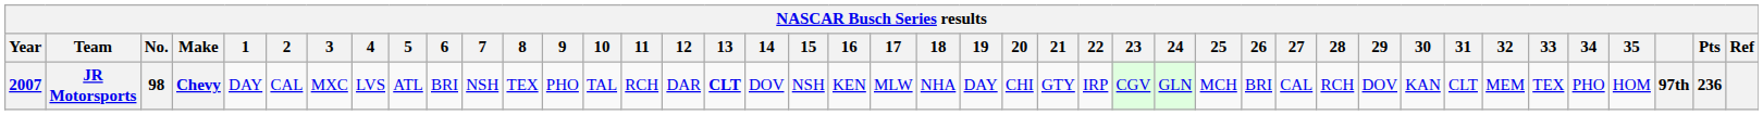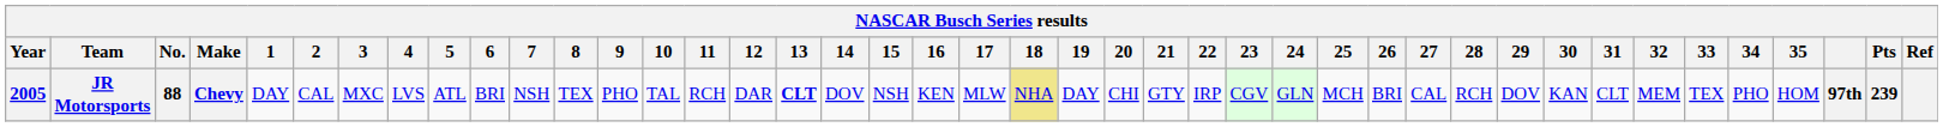 <table class="wikitable" style="text-align:center; font-size:75%">
 <tr>
 <th colspan=42><a href='#'>NASCAR Busch Series</a> results</th>
 </tr>
 <tr>
 <th>Year</th>
 <th>Team</th>
 <th>No.</th>
 <th>Make</th>
 <th>1</th>
 <th>2</th>
 <th>3</th>
 <th>4</th>
 <th>5</th>
 <th>6</th>
 <th>7</th>
 <th>8</th>
 <th>9</th>
 <th>10</th>
 <th>11</th>
 <th>12</th>
 <th>13</th>
 <th>14</th>
 <th>15</th>
 <th>16</th>
 <th>17</th>
 <th>18</th>
 <th>19</th>
 <th>20</th>
 <th>21</th>
 <th>22</th>
 <th>23</th>
 <th>24</th>
 <th>25</th>
 <th>26</th>
 <th>27</th>
 <th>28</th>
 <th>29</th>
 <th>30</th>
 <th>31</th>
 <th>32</th>
 <th>33</th>
 <th>34</th>
 <th>35</th>
 <th></th>
 <th>Pts</th>
 <th>Ref</th>
 </tr>
 <tr>
-<th><a href='#'>2007</a></th>
+<th><a href='#'>2005</a></th>
 <th><a href='#'>JR Motorsports</a></th>
-<th>98</th>
+<th>88</th>
 <th><a href='#'>Chevy</a></th>
 <td><a href='#'>DAY</a></td>
 <td><a href='#'>CAL</a></td>
 <td><a href='#'>MXC</a></td>
 <td><a href='#'>LVS</a></td>
 <td><a href='#'>ATL</a></td>
 <td><a href='#'>BRI</a></td>
 <td><a href='#'>NSH</a></td>
 <td><a href='#'>TEX</a></td>
 <td><a href='#'>PHO</a></td>
 <td><a href='#'>TAL</a></td>
 <td><a href='#'>RCH</a></td>
 <td><a href='#'>DAR</a></td>
 <td><strong><a href='#'>CLT</a></strong></td>
 <td><a href='#'>DOV</a></td>
 <td><a href='#'>NSH</a></td>
 <td><a href='#'>KEN</a></td>
 <td><a href='#'>MLW</a></td>
-<td><a href='#'>NHA</a></td>
+<td style="background: khaki;"><a href='#'>NHA</a></td>
 <td><a href='#'>DAY</a></td>
 <td><a href='#'>CHI</a></td>
 <td><a href='#'>GTY</a></td>
 <td><a href='#'>IRP</a></td>
 <td style="background:#DFFFDF;"><a href='#'>CGV</a><br></td>
 <td style="background:#DFFFDF;"><a href='#'>GLN</a><br></td>
 <td><a href='#'>MCH</a></td>
 <td><a href='#'>BRI</a></td>
 <td><a href='#'>CAL</a></td>
 <td><a href='#'>RCH</a></td>
 <td><a href='#'>DOV</a></td>
 <td><a href='#'>KAN</a></td>
 <td><a href='#'>CLT</a></td>
 <td><a href='#'>MEM</a></td>
 <td><a href='#'>TEX</a></td>
 <td><a href='#'>PHO</a></td>
 <td><a href='#'>HOM</a></td>
 <th>97th</th>
-<th>236</th>
+<th>239</th>
 <th></th>
 </tr>
 </table>
